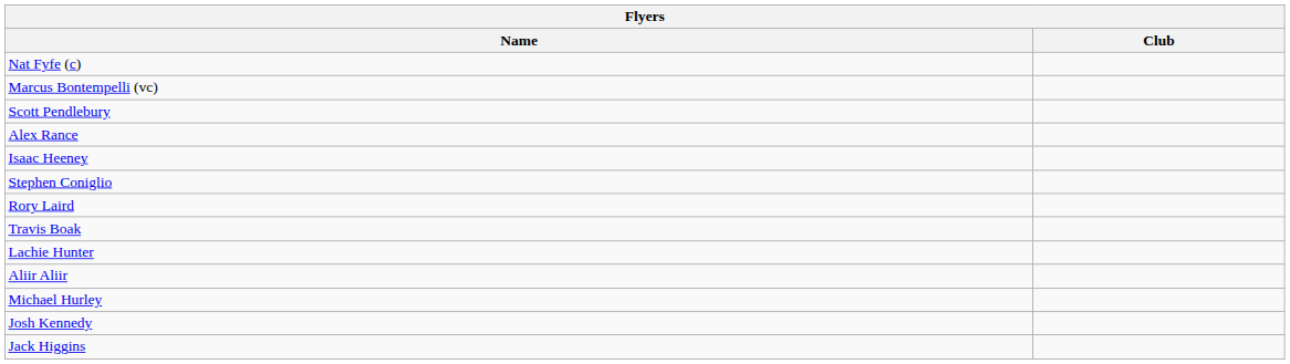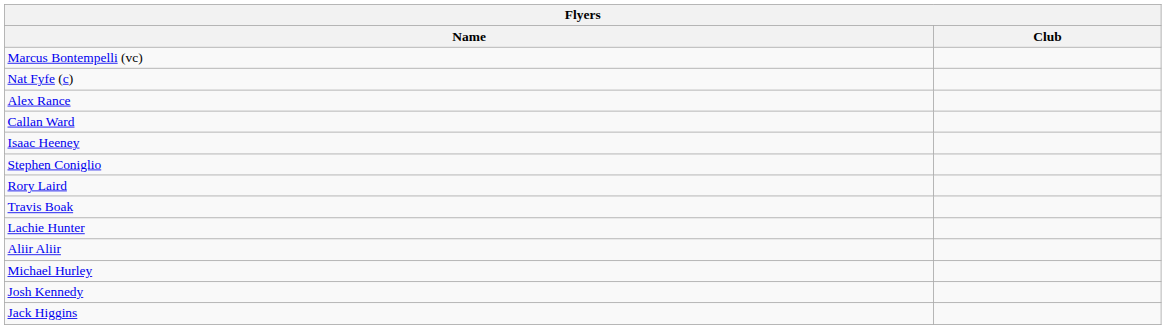 <table align="center" class="wikitable" style="width:87%;">
 <tr>
 <th colspan="2"> <strong>Flyers</strong></th>
 </tr>
 <tr>
 <th>Name</th>
 <th>Club</th>
 </tr>
 <tr>
+<td><a href='#'>Marcus Bontempelli</a> (vc)</td>
+<td></td>
+</tr>
+<tr>
 <td><a href='#'>Nat Fyfe</a> (<a href='#'>c</a>)</td>
 <td></td>
 </tr>
 <tr>
-<td><a href='#'>Marcus Bontempelli</a> (vc)</td>
+<td><a href='#'>Alex Rance</a></td>
 <td></td>
 </tr>
 <tr>
-<td><a href='#'>Scott Pendlebury</a></td>
-<td></td>
-</tr>
-<tr>
-<td><a href='#'>Alex Rance</a></td>
+<td><a href='#'>Callan Ward</a></td>
 <td></td>
 </tr>
 <tr>
 <td><a href='#'>Isaac Heeney</a></td>
 <td></td>
 </tr>
 <tr>
 <td><a href='#'>Stephen Coniglio</a></td>
 <td></td>
 </tr>
 <tr>
 <td><a href='#'>Rory Laird</a></td>
 <td></td>
 </tr>
 <tr>
 <td><a href='#'>Travis Boak</a></td>
 <td></td>
 </tr>
 <tr>
 <td><a href='#'>Lachie Hunter</a></td>
 <td></td>
 </tr>
 <tr>
 <td><a href='#'>Aliir Aliir</a></td>
 <td></td>
 </tr>
 <tr>
 <td><a href='#'>Michael Hurley</a></td>
 <td></td>
 </tr>
 <tr>
 <td><a href='#'>Josh Kennedy</a></td>
 <td></td>
 </tr>
 <tr>
 <td><a href='#'>Jack Higgins</a></td>
 <td></td>
 </tr>
 </table>
